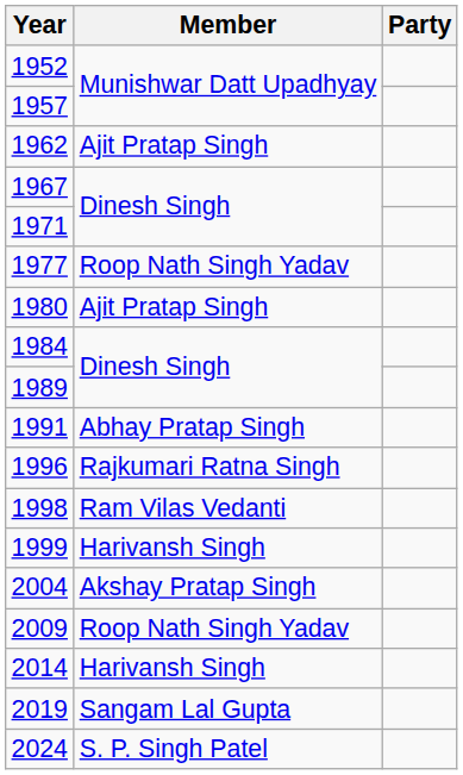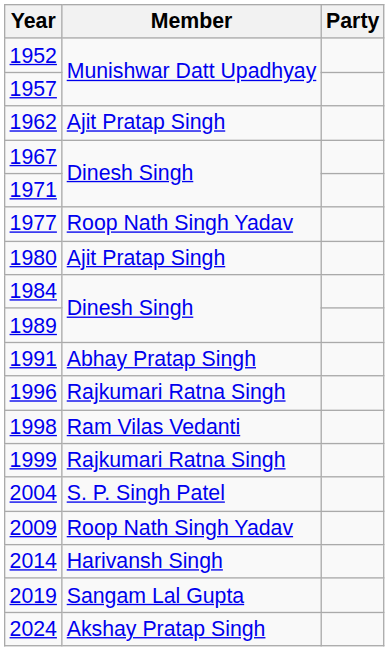 <table class="wikitable sortable">
 <tr>
 <th>Year</th>
 <th>Member</th>
 <th colspan="2">Party</th>
 </tr>
 <tr>
 <td><a href='#'>1952</a></td>
 <td rowspan="2"><a href='#'>Munishwar Datt Upadhyay</a></td>
 <td></td>
 </tr>
 <tr>
 <td><a href='#'>1957</a></td>
 </tr>
 <tr>
 <td><a href='#'>1962</a></td>
 <td><a href='#'>Ajit Pratap Singh</a></td>
 <td></td>
 </tr>
 <tr>
 <td><a href='#'>1967</a></td>
 <td rowspan="2"><a href='#'>Dinesh Singh</a></td>
 <td></td>
 </tr>
 <tr>
 <td><a href='#'>1971</a></td>
 </tr>
 <tr>
 <td><a href='#'>1977</a></td>
 <td><a href='#'>Roop Nath Singh Yadav</a></td>
 <td></td>
 </tr>
 <tr>
 <td><a href='#'>1980</a></td>
 <td><a href='#'>Ajit Pratap Singh</a></td>
 <td></td>
 </tr>
 <tr>
 <td><a href='#'>1984</a></td>
 <td rowspan="2"><a href='#'>Dinesh Singh</a></td>
 <td></td>
 </tr>
 <tr>
 <td><a href='#'>1989</a></td>
 </tr>
 <tr>
 <td><a href='#'>1991</a></td>
 <td><a href='#'>Abhay Pratap Singh</a></td>
 <td></td>
 </tr>
 <tr>
 <td><a href='#'>1996</a></td>
 <td><a href='#'>Rajkumari Ratna Singh</a></td>
 <td></td>
 </tr>
 <tr>
 <td><a href='#'>1998</a></td>
 <td><a href='#'>Ram Vilas Vedanti</a></td>
 <td></td>
 </tr>
 <tr>
 <td><a href='#'>1999</a></td>
-<td><a href='#'>Harivansh Singh</a></td>
+<td><a href='#'>Rajkumari Ratna Singh</a></td>
 <td></td>
 </tr>
 <tr>
 <td><a href='#'>2004</a></td>
-<td><a href='#'>Akshay Pratap Singh</a></td>
+<td><a href='#'>S. P. Singh Patel</a></td>
 <td></td>
 </tr>
 <tr>
 <td><a href='#'>2009</a></td>
 <td><a href='#'>Roop Nath Singh Yadav</a></td>
 <td></td>
 </tr>
 <tr>
 <td><a href='#'>2014</a></td>
 <td><a href='#'>Harivansh Singh</a></td>
 <td></td>
 </tr>
 <tr>
 <td><a href='#'>2019</a></td>
 <td><a href='#'>Sangam Lal Gupta</a></td>
 <td></td>
 </tr>
 <tr>
 <td><a href='#'>2024</a></td>
-<td><a href='#'>S. P. Singh Patel</a></td>
+<td><a href='#'>Akshay Pratap Singh</a></td>
 <td></td>
 </tr>
 </table>
